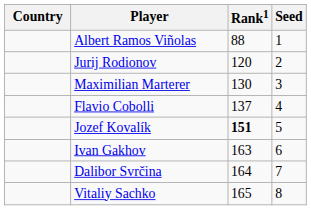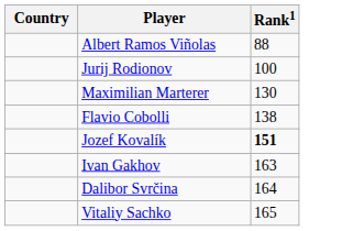 <table class="sortable wikitable">
 <tr>
 <th width="70">Country</th>
 <th width="175">Player</th>
 <th>Rank<sup>1</sup></th>
-<th>Seed</th>
 </tr>
 <tr>
 <td></td>
 <td><a href='#'>Albert Ramos Viñolas</a></td>
 <td>88</td>
-<td>1</td>
 </tr>
 <tr>
 <td></td>
 <td><a href='#'>Jurij Rodionov</a></td>
-<td>120</td>
-<td>2</td>
+<td>100</td>
 </tr>
 <tr>
 <td></td>
 <td><a href='#'>Maximilian Marterer</a></td>
 <td>130</td>
-<td>3</td>
 </tr>
 <tr>
 <td></td>
 <td><a href='#'>Flavio Cobolli</a></td>
-<td>137</td>
-<td>4</td>
+<td>138</td>
 </tr>
 <tr>
 <td></td>
 <td><a href='#'>Jozef Kovalík</a></td>
 <td><strong>151</strong></td>
-<td>5</td>
 </tr>
 <tr>
 <td></td>
 <td><a href='#'>Ivan Gakhov</a></td>
 <td>163</td>
-<td>6</td>
 </tr>
 <tr>
 <td></td>
 <td><a href='#'>Dalibor Svrčina</a></td>
 <td>164</td>
-<td>7</td>
 </tr>
 <tr>
 <td></td>
 <td><a href='#'>Vitaliy Sachko</a></td>
 <td>165</td>
-<td>8</td>
 </tr>
 </table>
